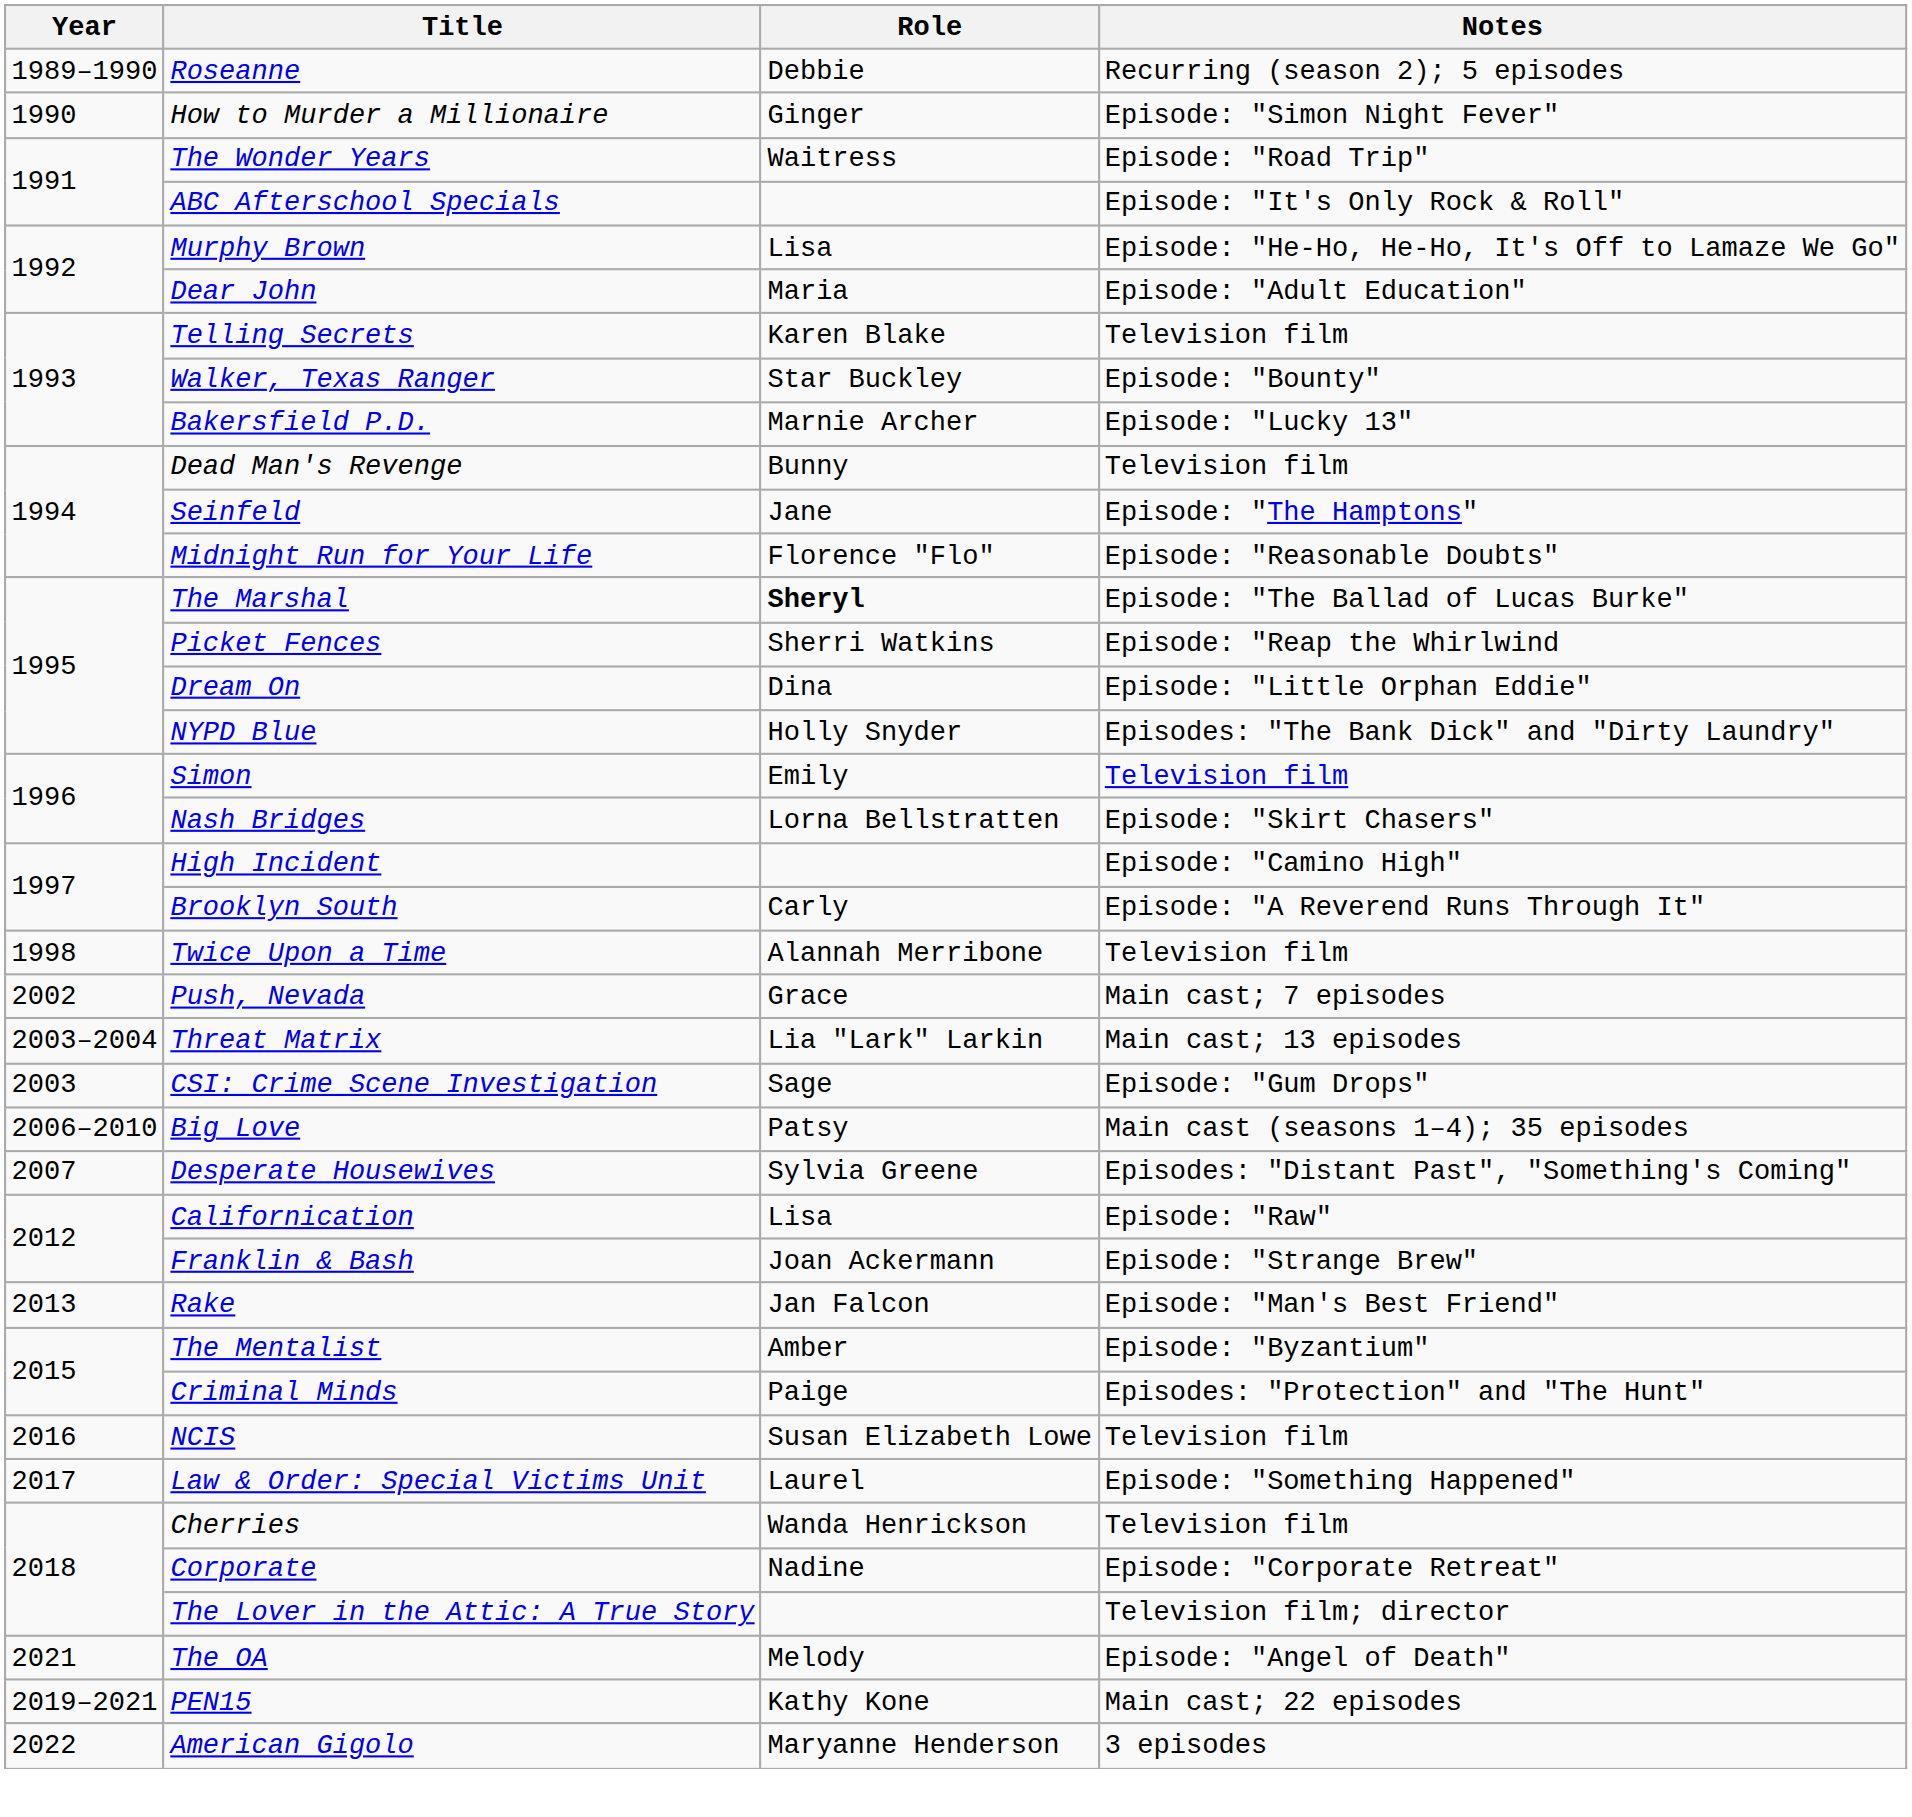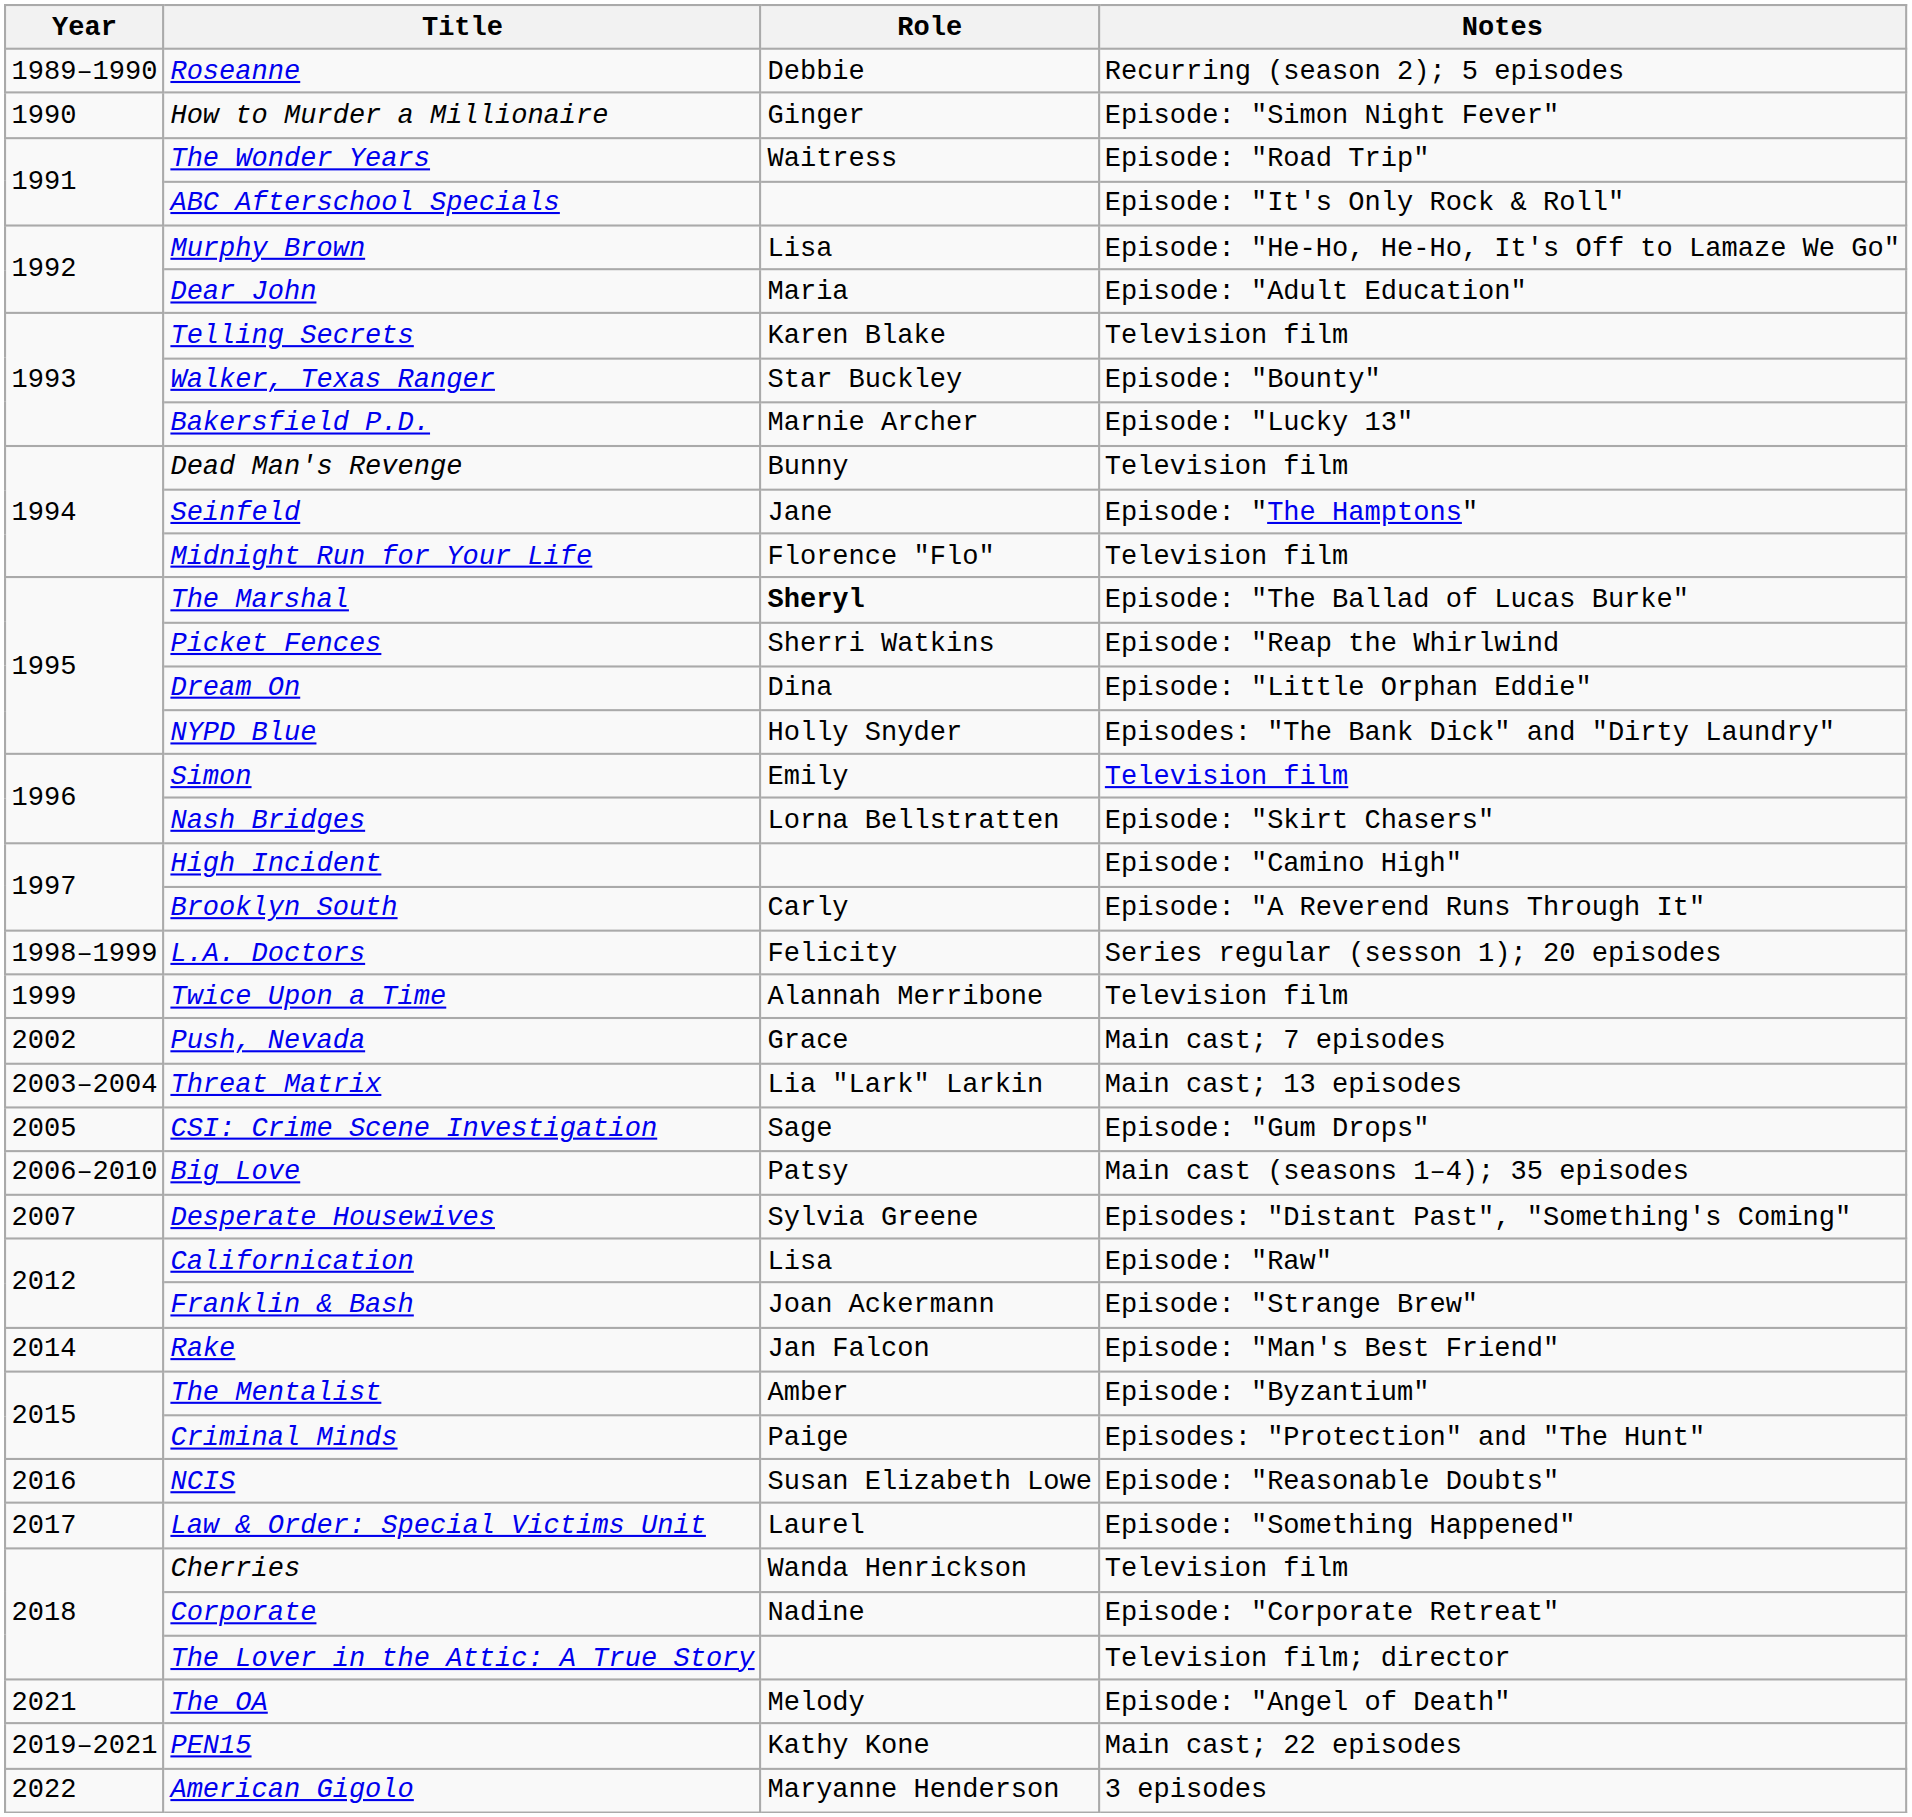 <table class="wikitable sortable">
 <tr>
 <th>Year</th>
 <th>Title</th>
 <th>Role</th>
 <th class="unsortable">Notes</th>
 </tr>
 <tr>
 <td>1989–1990</td>
 <td><em><a href='#'>Roseanne</a></em></td>
 <td>Debbie</td>
 <td>Recurring (season 2); 5 episodes</td>
 </tr>
 <tr>
 <td>1990</td>
 <td><em>How to Murder a Millionaire</em></td>
 <td>Ginger</td>
 <td>Episode: "Simon Night Fever"</td>
 </tr>
 <tr>
 <td rowspan="2">1991</td>
 <td><em><a href='#'>The Wonder Years</a></em></td>
 <td>Waitress</td>
 <td>Episode: "Road Trip"</td>
 </tr>
 <tr>
 <td><em><a href='#'>ABC Afterschool Specials</a></em></td>
 <td></td>
 <td>Episode: "It's Only Rock & Roll"</td>
 </tr>
 <tr>
 <td rowspan="2">1992</td>
 <td><em><a href='#'>Murphy Brown</a></em></td>
 <td>Lisa</td>
 <td>Episode: "He-Ho, He-Ho, It's Off to Lamaze We Go"</td>
 </tr>
 <tr>
 <td><em><a href='#'>Dear John</a></em></td>
 <td>Maria</td>
 <td>Episode: "Adult Education"</td>
 </tr>
 <tr>
 <td rowspan="3">1993</td>
 <td><em><a href='#'>Telling Secrets</a></em></td>
 <td>Karen Blake</td>
 <td>Television film</td>
 </tr>
 <tr>
 <td><em><a href='#'>Walker, Texas Ranger</a></em></td>
 <td>Star Buckley</td>
 <td>Episode: "Bounty"</td>
 </tr>
 <tr>
 <td><em><a href='#'>Bakersfield P.D.</a></em></td>
 <td>Marnie Archer</td>
 <td>Episode: "Lucky 13"</td>
 </tr>
 <tr>
 <td rowspan="3">1994</td>
 <td><em>Dead Man's Revenge</em></td>
 <td>Bunny</td>
 <td>Television film</td>
 </tr>
 <tr>
 <td><em><a href='#'>Seinfeld</a></em></td>
 <td>Jane</td>
 <td>Episode: "<a href='#'>The Hamptons</a>"</td>
 </tr>
 <tr>
 <td><em><a href='#'>Midnight Run for Your Life</a></em></td>
 <td>Florence "Flo"</td>
-<td>Episode: "Reasonable Doubts"</td>
+<td>Television film</td>
 </tr>
 <tr>
 <td rowspan="4">1995</td>
 <td><em><a href='#'>The Marshal</a></em></td>
 <td><strong>Sheryl</strong></td>
 <td>Episode: "The Ballad of Lucas Burke"</td>
 </tr>
 <tr>
 <td><em><a href='#'>Picket Fences</a></em></td>
 <td>Sherri Watkins</td>
 <td>Episode: "Reap the Whirlwind</td>
 </tr>
 <tr>
 <td><em><a href='#'>Dream On</a></em></td>
 <td>Dina</td>
 <td>Episode: "Little Orphan Eddie"</td>
 </tr>
 <tr>
 <td><em><a href='#'>NYPD Blue</a></em></td>
 <td>Holly Snyder</td>
 <td>Episodes: "The Bank Dick" and "Dirty Laundry"</td>
 </tr>
 <tr>
 <td rowspan="2">1996</td>
 <td><em><a href='#'>Simon</a></em></td>
 <td>Emily</td>
 <td><a href='#'>Television film</a></td>
 </tr>
 <tr>
 <td><em><a href='#'>Nash Bridges</a></em></td>
 <td>Lorna Bellstratten</td>
 <td>Episode: "Skirt Chasers"</td>
 </tr>
 <tr>
 <td rowspan="2">1997</td>
 <td><em><a href='#'>High Incident</a></em></td>
 <td></td>
 <td>Episode: "Camino High"</td>
 </tr>
 <tr>
 <td><em><a href='#'>Brooklyn South</a></em></td>
 <td>Carly</td>
 <td>Episode: "A Reverend Runs Through It"</td>
 </tr>
 <tr>
-<td>1998</td>
+<td>1998–1999</td>
+<td><em><a href='#'>L.A. Doctors</a></em></td>
+<td>Felicity</td>
+<td>Series regular (sesson 1); 20 episodes</td>
+</tr>
+<tr>
+<td>1999</td>
 <td><em><a href='#'>Twice Upon a Time</a></em></td>
 <td>Alannah Merribone</td>
 <td>Television film</td>
 </tr>
 <tr>
 <td>2002</td>
 <td><em><a href='#'>Push, Nevada</a></em></td>
 <td>Grace</td>
 <td>Main cast; 7 episodes</td>
 </tr>
 <tr>
 <td>2003–2004</td>
 <td><em><a href='#'>Threat Matrix</a></em></td>
 <td>Lia "Lark" Larkin</td>
 <td>Main cast; 13 episodes</td>
 </tr>
 <tr>
-<td>2003</td>
+<td>2005</td>
 <td><em><a href='#'>CSI: Crime Scene Investigation</a></em></td>
 <td>Sage</td>
 <td>Episode: "Gum Drops"</td>
 </tr>
 <tr>
 <td>2006–2010</td>
 <td><em><a href='#'>Big Love</a></em></td>
 <td>Patsy</td>
 <td>Main cast (seasons 1–4); 35 episodes</td>
 </tr>
 <tr>
 <td>2007</td>
 <td><em><a href='#'>Desperate Housewives</a></em></td>
 <td>Sylvia Greene</td>
 <td>Episodes: "Distant Past", "Something's Coming"</td>
 </tr>
 <tr>
 <td rowspan="2">2012</td>
 <td><em><a href='#'>Californication</a></em></td>
 <td>Lisa</td>
 <td>Episode: "Raw"</td>
 </tr>
 <tr>
 <td><em><a href='#'>Franklin & Bash</a></em></td>
 <td>Joan Ackermann</td>
 <td>Episode: "Strange Brew"</td>
 </tr>
 <tr>
-<td>2013</td>
+<td>2014</td>
 <td><em><a href='#'>Rake</a></em></td>
 <td>Jan Falcon</td>
 <td>Episode: "Man's Best Friend"</td>
 </tr>
 <tr>
 <td rowspan="2">2015</td>
 <td><em><a href='#'>The Mentalist</a></em></td>
 <td>Amber</td>
 <td>Episode: "Byzantium"</td>
 </tr>
 <tr>
 <td><em><a href='#'>Criminal Minds</a></em></td>
 <td>Paige</td>
 <td>Episodes: "Protection" and "The Hunt"</td>
 </tr>
 <tr>
 <td>2016</td>
 <td><em><a href='#'>NCIS</a></em></td>
 <td>Susan Elizabeth Lowe</td>
-<td>Television film</td>
+<td>Episode: "Reasonable Doubts"</td>
 </tr>
 <tr>
 <td>2017</td>
 <td><em><a href='#'>Law & Order: Special Victims Unit</a></em></td>
 <td>Laurel</td>
 <td>Episode: "Something Happened"</td>
 </tr>
 <tr>
 <td rowspan="3">2018</td>
 <td><em>Cherries</em></td>
 <td>Wanda Henrickson</td>
 <td>Television film</td>
 </tr>
 <tr>
 <td><em><a href='#'>Corporate</a></em></td>
 <td>Nadine</td>
 <td>Episode: "Corporate Retreat"</td>
 </tr>
 <tr>
 <td><em><a href='#'>The Lover in the Attic: A True Story</a></em></td>
 <td></td>
 <td>Television film; director</td>
 </tr>
 <tr>
 <td>2021</td>
 <td><em><a href='#'>The OA</a></em></td>
 <td>Melody</td>
 <td>Episode: "Angel of Death"</td>
 </tr>
 <tr>
 <td>2019–2021</td>
 <td><em><a href='#'>PEN15</a></em></td>
 <td>Kathy Kone</td>
 <td>Main cast; 22 episodes</td>
 </tr>
 <tr>
 <td>2022</td>
 <td><em><a href='#'>American Gigolo</a></em></td>
 <td>Maryanne Henderson</td>
 <td>3 episodes</td>
 </tr>
 </table>
